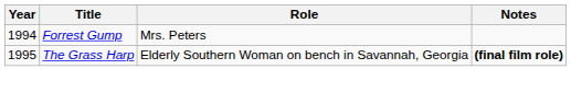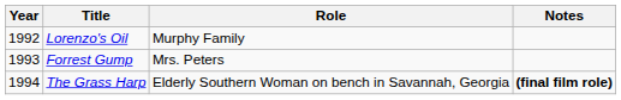 <table class="wikitable">
 <tr>
 <th>Year</th>
 <th>Title</th>
 <th>Role</th>
 <th>Notes</th>
 </tr>
 <tr>
-<td>1994</td>
+<td>1992</td>
+<td><em><a href='#'>Lorenzo's Oil</a></em></td>
+<td>Murphy Family</td>
+<td></td>
+</tr>
+<tr>
+<td>1993</td>
 <td><em><a href='#'>Forrest Gump</a></em></td>
 <td>Mrs. Peters</td>
 <td></td>
 </tr>
 <tr>
-<td>1995</td>
+<td>1994</td>
 <td><em><a href='#'>The Grass Harp</a></em></td>
 <td>Elderly Southern Woman on bench in Savannah, Georgia</td>
 <td><strong>(final film role)</strong></td>
 </tr>
 </table>
